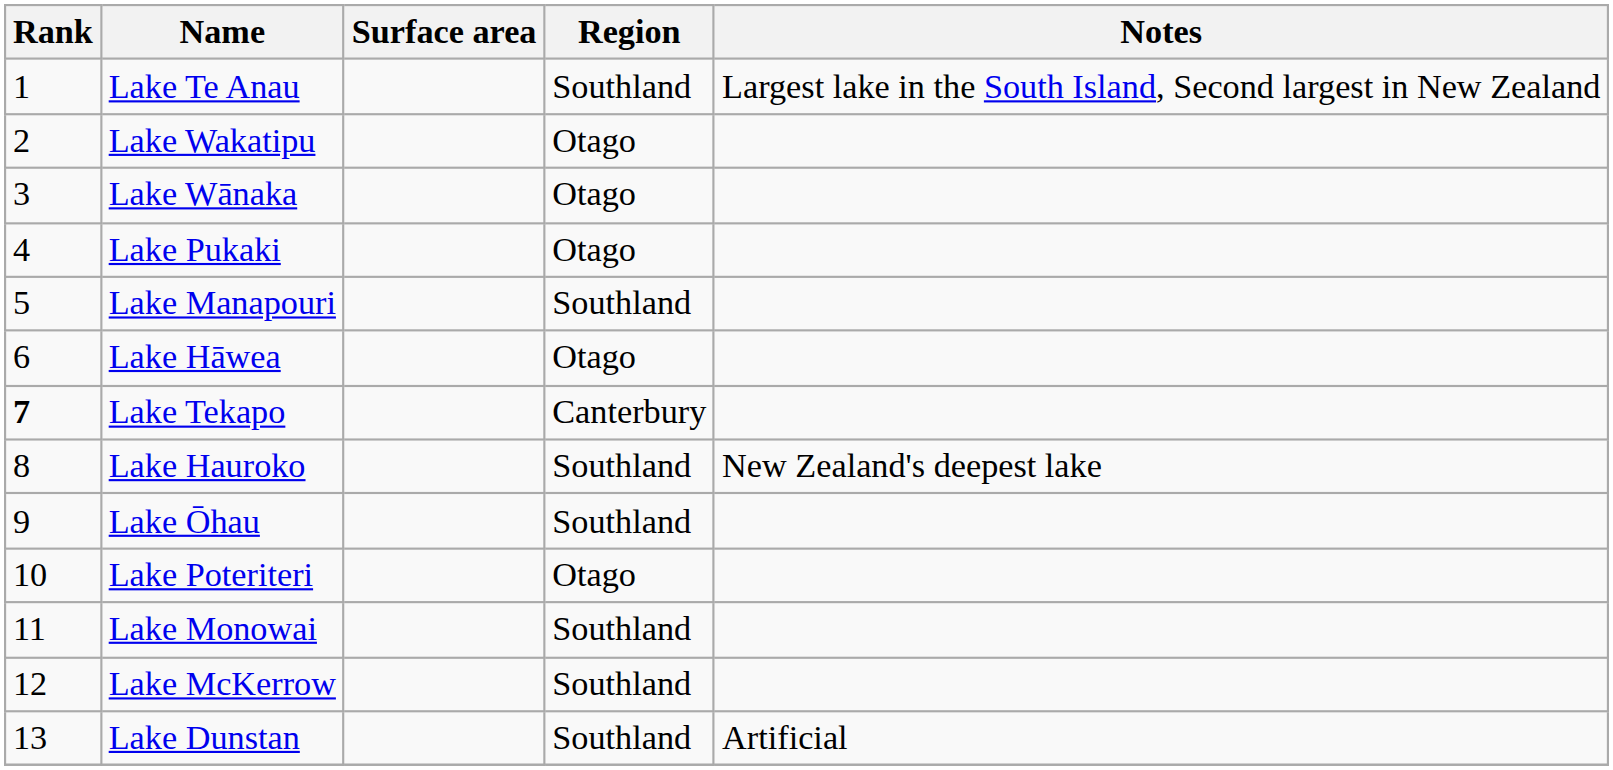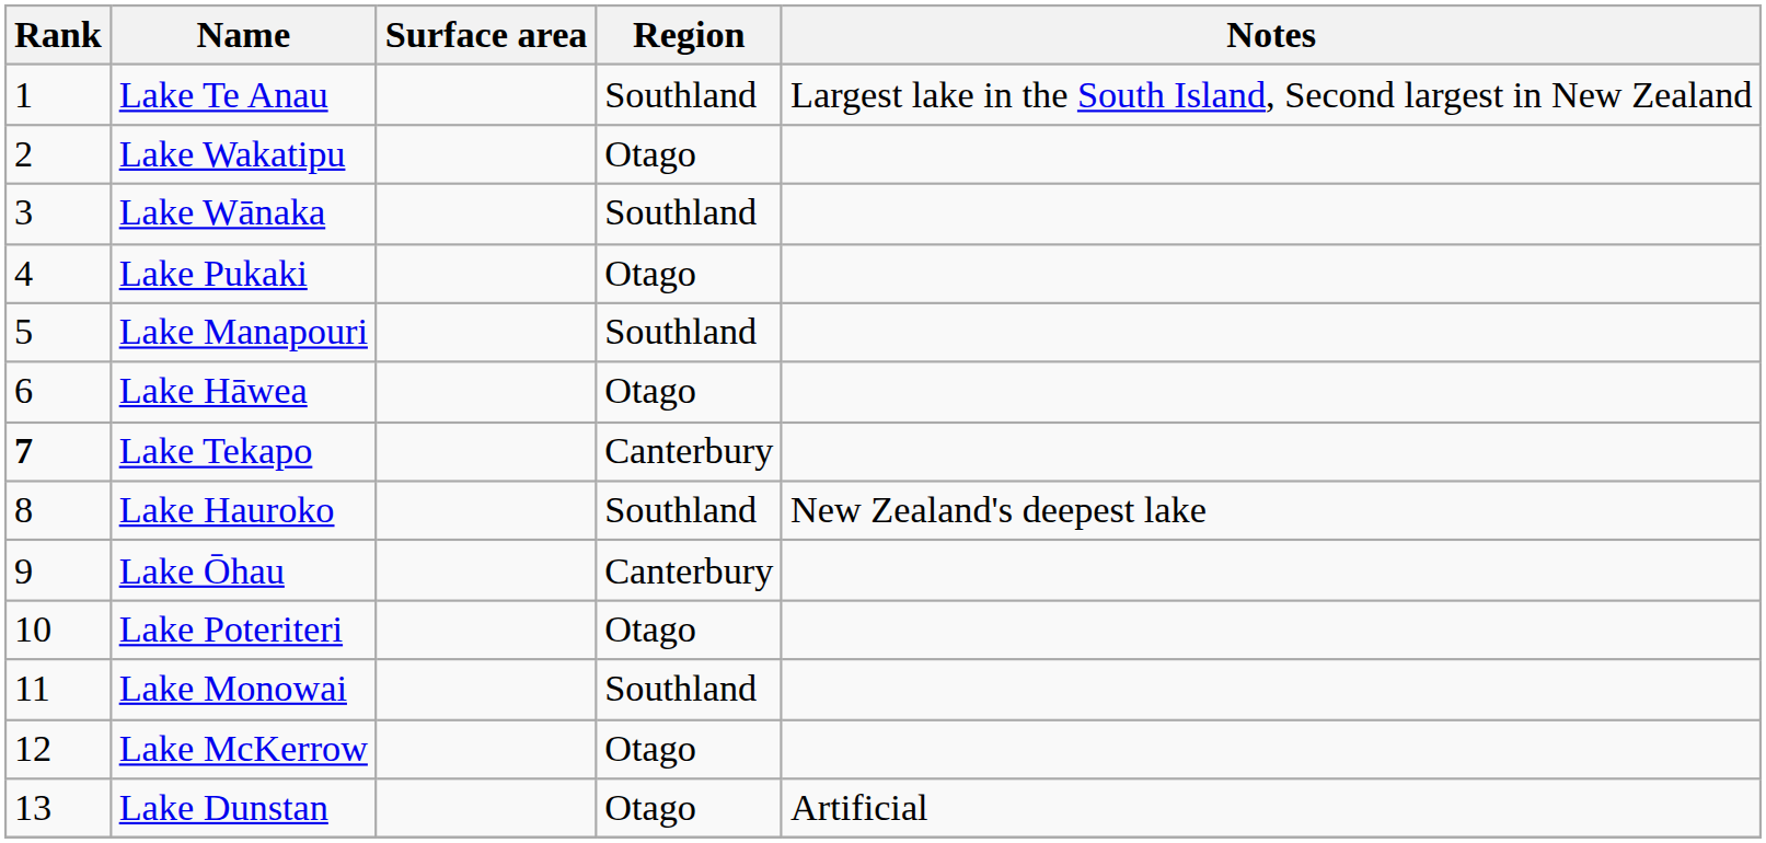 <table class="wikitable sortable">
 <tr>
 <th>Rank</th>
 <th>Name</th>
 <th>Surface area</th>
 <th>Region</th>
 <th>Notes</th>
 </tr>
 <tr>
 <td>1</td>
 <td><a href='#'>Lake Te Anau</a></td>
 <td></td>
 <td>Southland</td>
 <td>Largest lake in the <a href='#'>South Island</a>, Second largest in New Zealand</td>
 </tr>
 <tr>
 <td>2</td>
 <td><a href='#'>Lake Wakatipu</a></td>
 <td></td>
 <td>Otago</td>
 <td></td>
 </tr>
 <tr>
 <td>3</td>
 <td><a href='#'>Lake Wānaka</a></td>
 <td></td>
-<td>Otago</td>
+<td>Southland</td>
 <td></td>
 </tr>
 <tr>
 <td>4</td>
 <td><a href='#'>Lake Pukaki</a></td>
 <td></td>
 <td>Otago</td>
 <td></td>
 </tr>
 <tr>
 <td>5</td>
 <td><a href='#'>Lake Manapouri</a></td>
 <td></td>
 <td>Southland</td>
 <td></td>
 </tr>
 <tr>
 <td>6</td>
 <td><a href='#'>Lake Hāwea</a></td>
 <td></td>
 <td>Otago</td>
 <td></td>
 </tr>
 <tr>
 <td><strong>7</strong></td>
 <td><a href='#'>Lake Tekapo</a></td>
 <td></td>
 <td>Canterbury</td>
 <td></td>
 </tr>
 <tr>
 <td>8</td>
 <td><a href='#'>Lake Hauroko</a></td>
 <td></td>
 <td>Southland</td>
 <td>New Zealand's deepest lake</td>
 </tr>
 <tr>
 <td>9</td>
 <td><a href='#'>Lake Ōhau</a></td>
 <td></td>
-<td>Southland</td>
+<td>Canterbury</td>
 <td></td>
 </tr>
 <tr>
 <td>10</td>
 <td><a href='#'>Lake Poteriteri</a></td>
 <td></td>
 <td>Otago</td>
 <td></td>
 </tr>
 <tr>
 <td>11</td>
 <td><a href='#'>Lake Monowai</a></td>
 <td></td>
 <td>Southland</td>
 <td></td>
 </tr>
 <tr>
 <td>12</td>
 <td><a href='#'>Lake McKerrow</a></td>
 <td></td>
-<td>Southland</td>
+<td>Otago</td>
 <td></td>
 </tr>
 <tr>
 <td>13</td>
 <td><a href='#'>Lake Dunstan</a></td>
 <td></td>
-<td>Southland</td>
+<td>Otago</td>
 <td>Artificial</td>
 </tr>
 <tr>
 </tr>
 </table>
